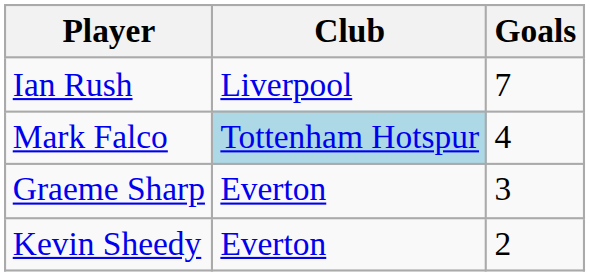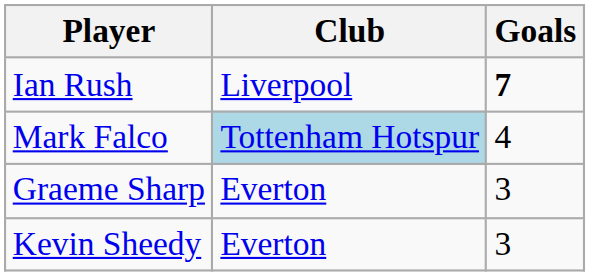 <table class="wikitable">
 <tr>
 <th>Player</th>
 <th>Club</th>
 <th>Goals</th>
 </tr>
 <tr>
 <td><a href='#'>Ian Rush</a></td>
 <td><a href='#'>Liverpool</a></td>
-<td>7</td>
+<td><strong>7</strong></td>
 </tr>
 <tr>
 <td><a href='#'>Mark Falco</a></td>
 <td style="background: lightblue;"><a href='#'>Tottenham Hotspur</a></td>
 <td>4</td>
 </tr>
 <tr>
 <td><a href='#'>Graeme Sharp</a></td>
 <td><a href='#'>Everton</a></td>
 <td>3</td>
 </tr>
 <tr>
 <td><a href='#'>Kevin Sheedy</a></td>
 <td><a href='#'>Everton</a></td>
-<td>2</td>
+<td>3</td>
 </tr>
 </table>
